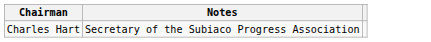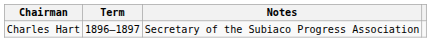 <table class="wikitable">
 <tr>
 <th>Chairman</th>
+<th>Term</th>
 <th>Notes</th>
 <th></th>
 </tr>
 <tr>
 <td>Charles Hart</td>
+<td>1896–1897</td>
 <td>Secretary of the Subiaco Progress Association</td>
 <td></td>
 </tr>
 </table>
